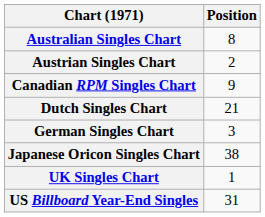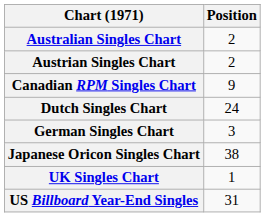 <table class="wikitable sortable plainrowheaders" style="text-align:center;">
 <tr>
 <th scope="col">Chart (1971)</th>
 <th scope="col">Position</th>
 </tr>
 <tr>
 <th scope="row"><a href='#'>Australian Singles Chart</a></th>
-<td>8</td>
+<td>2</td>
 </tr>
 <tr>
 <th scope="row">Austrian Singles Chart</th>
 <td>2</td>
 </tr>
 <tr>
 <th scope="row">Canadian <a href='#'><em>RPM</em> Singles Chart</a></th>
 <td>9</td>
 </tr>
 <tr>
 <th scope="row">Dutch Singles Chart</th>
-<td>21</td>
+<td>24</td>
 </tr>
 <tr>
 <th scope="row">German Singles Chart</th>
 <td>3</td>
 </tr>
 <tr>
 <th scope="row">Japanese Oricon Singles Chart</th>
 <td>38</td>
 </tr>
 <tr>
 <th scope="row"><a href='#'>UK Singles Chart</a></th>
 <td>1</td>
 </tr>
 <tr>
 <th scope="row">US <a href='#'><em>Billboard</em> Year-End Singles</a></th>
 <td>31</td>
 </tr>
 </table>
